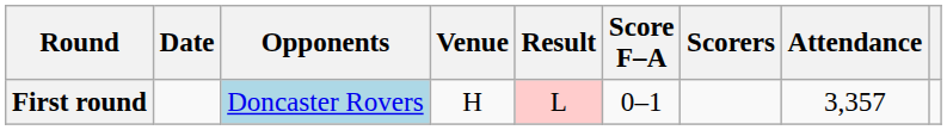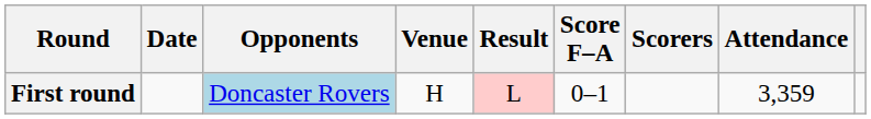 <table class="wikitable plainrowheaders" style="text-align:center">
 <tr>
 <th scope=col>Round</th>
 <th scope=col>Date</th>
 <th scope=col>Opponents</th>
 <th scope=col>Venue</th>
 <th scope=col>Result</th>
 <th scope=col>Score<br>F–A</th>
 <th scope=col class=unsortable>Scorers</th>
 <th scope=col>Attendance</th>
 <th scope=col class=unsortable></th>
 </tr>
 <tr>
 <th scope=row>First round</th>
 <td scope=left></td>
 <td align=left style="background: lightblue;"><a href='#'>Doncaster Rovers</a></td>
 <td>H</td>
 <td style=background-color:#FFCCCC>L</td>
 <td>0–1</td>
 <td align=left></td>
-<td>3,357</td>
+<td>3,359</td>
 <td></td>
 </tr>
 </table>
